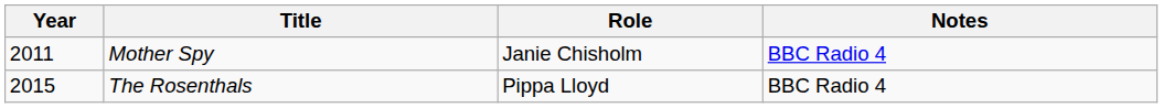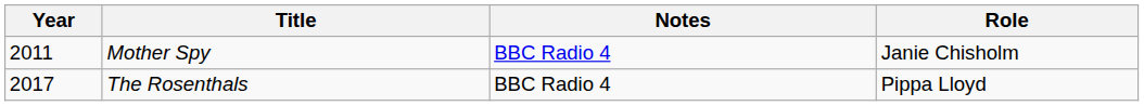 <table class="wikitable">
 <tr>
 <th scope="col" width="70">Year</th>
 <th scope="col" width="300">Title</th>
+<th scope="col" width="300">Notes</th>
 <th scope="col" width="200">Role</th>
-<th scope="col" width="300">Notes</th>
 </tr>
 <tr>
 <td>2011</td>
 <td><em>Mother Spy</em></td>
+<td><a href='#'>BBC Radio 4</a></td>
 <td>Janie Chisholm</td>
-<td><a href='#'>BBC Radio 4</a></td>
 </tr>
 <tr>
-<td>2015</td>
+<td>2017</td>
 <td><em>The Rosenthals</em></td>
+<td>BBC Radio 4</td>
 <td>Pippa Lloyd</td>
-<td>BBC Radio 4</td>
 </tr>
 </table>
